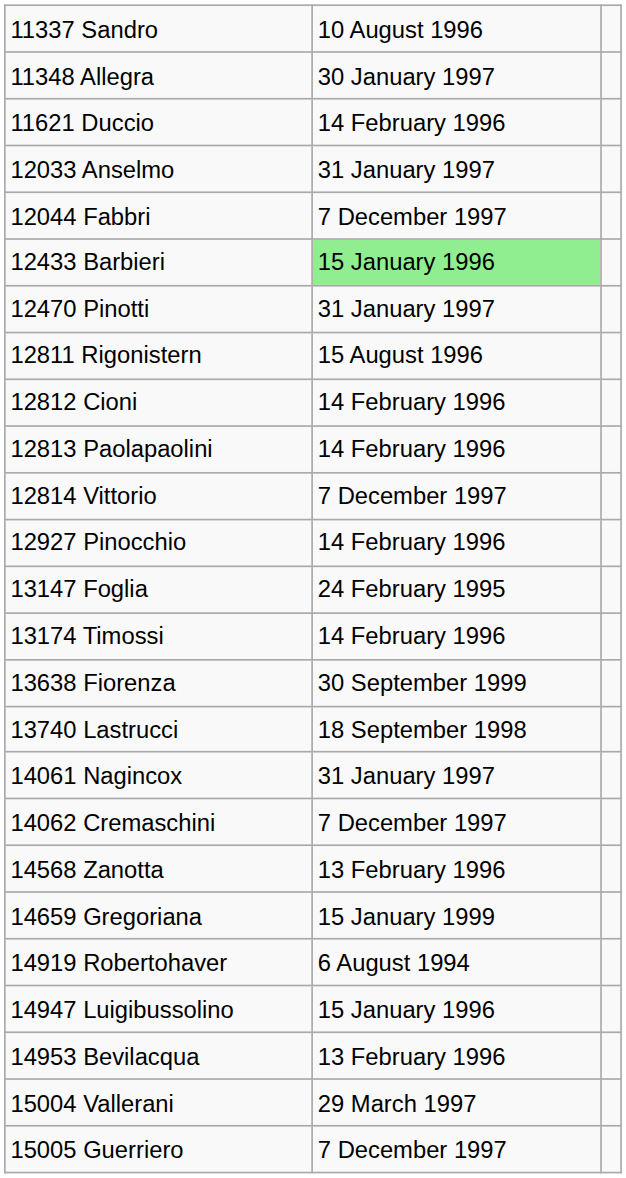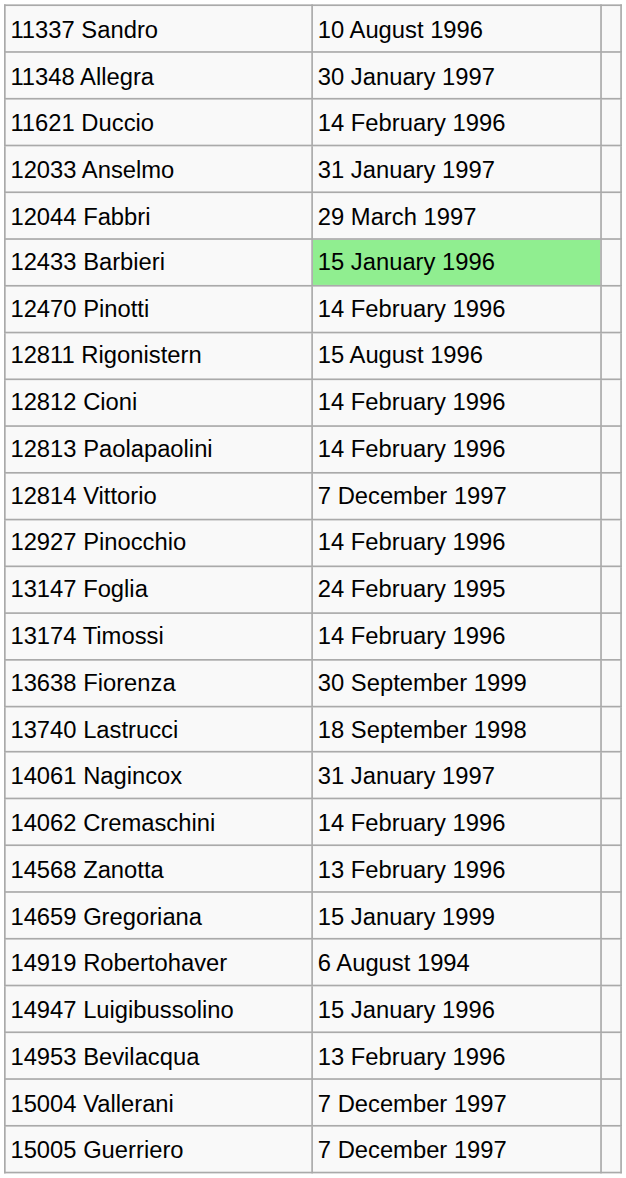 <table class="wikitable" style="font-size: 89%; float: left; width: 26em; margin-right: 1em; height: 700px">
 <tr>
 <td>11337 Sandro</td>
 <td>10 August 1996</td>
 <td> </td>
 </tr>
 <tr>
 <td>11348 Allegra</td>
 <td>30 January 1997</td>
 <td> </td>
 </tr>
 <tr>
 <td>11621 Duccio</td>
 <td>14 February 1996</td>
 <td> </td>
 </tr>
 <tr>
 <td>12033 Anselmo</td>
 <td>31 January 1997</td>
 <td> </td>
 </tr>
 <tr>
 <td>12044 Fabbri</td>
-<td>7 December 1997</td>
+<td>29 March 1997</td>
 <td> </td>
 </tr>
 <tr>
 <td>12433 Barbieri</td>
 <td style="background: lightgreen;">15 January 1996</td>
 <td> </td>
 </tr>
 <tr>
 <td>12470 Pinotti</td>
-<td>31 January 1997</td>
+<td>14 February 1996</td>
 <td></td>
 </tr>
 <tr>
 <td>12811 Rigonistern</td>
 <td>15 August 1996</td>
 <td> </td>
 </tr>
 <tr>
 <td>12812 Cioni</td>
 <td>14 February 1996</td>
 <td> </td>
 </tr>
 <tr>
 <td>12813 Paolapaolini</td>
 <td>14 February 1996</td>
 <td> </td>
 </tr>
 <tr>
 <td>12814 Vittorio</td>
 <td>7 December 1997</td>
 <td> </td>
 </tr>
 <tr>
 <td>12927 Pinocchio</td>
 <td>14 February 1996</td>
 <td> </td>
 </tr>
 <tr>
 <td>13147 Foglia</td>
 <td>24 February 1995</td>
 <td></td>
 </tr>
 <tr>
 <td>13174 Timossi</td>
 <td>14 February 1996</td>
 <td> </td>
 </tr>
 <tr>
 <td>13638 Fiorenza</td>
 <td>30 September 1999</td>
 <td> </td>
 </tr>
 <tr>
 <td>13740 Lastrucci</td>
 <td>18 September 1998</td>
 <td> </td>
 </tr>
 <tr>
 <td>14061 Nagincox</td>
 <td>31 January 1997</td>
 <td> </td>
 </tr>
 <tr>
 <td>14062 Cremaschini</td>
-<td>7 December 1997</td>
+<td>14 February 1996</td>
 <td> </td>
 </tr>
 <tr>
 <td>14568 Zanotta</td>
 <td>13 February 1996</td>
 <td> </td>
 </tr>
 <tr>
 <td>14659 Gregoriana</td>
 <td>15 January 1999</td>
 <td> </td>
 </tr>
 <tr>
 <td>14919 Robertohaver</td>
 <td>6 August 1994</td>
 <td> </td>
 </tr>
 <tr>
 <td>14947 Luigibussolino</td>
 <td>15 January 1996</td>
 <td> </td>
 </tr>
 <tr>
 <td>14953 Bevilacqua</td>
 <td>13 February 1996</td>
 <td> </td>
 </tr>
 <tr>
 <td>15004 Vallerani</td>
-<td>29 March 1997</td>
+<td>7 December 1997</td>
 <td> </td>
 </tr>
 <tr>
 <td>15005 Guerriero</td>
 <td>7 December 1997</td>
 <td> </td>
 </tr>
 </table>
